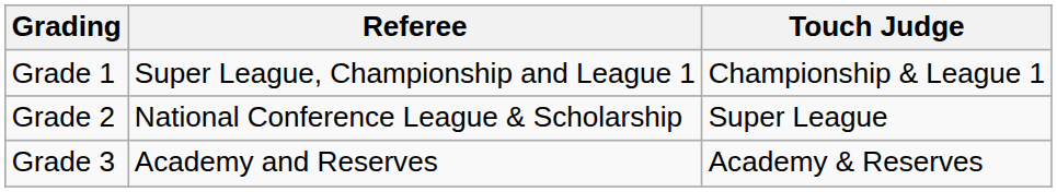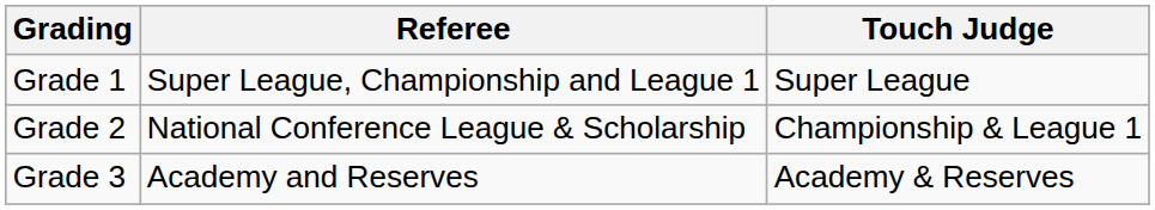 <table class="wikitable">
 <tr>
 <th>Grading</th>
 <th>Referee</th>
 <th>Touch Judge</th>
 </tr>
 <tr>
 <td>Grade 1</td>
 <td>Super League, Championship and League 1</td>
-<td>Championship & League 1</td>
+<td>Super League</td>
 </tr>
 <tr>
 <td>Grade 2</td>
 <td>National Conference League & Scholarship</td>
-<td>Super League</td>
+<td>Championship & League 1</td>
 </tr>
 <tr>
 <td>Grade 3</td>
 <td>Academy and Reserves</td>
 <td>Academy & Reserves</td>
 </tr>
 </table>
